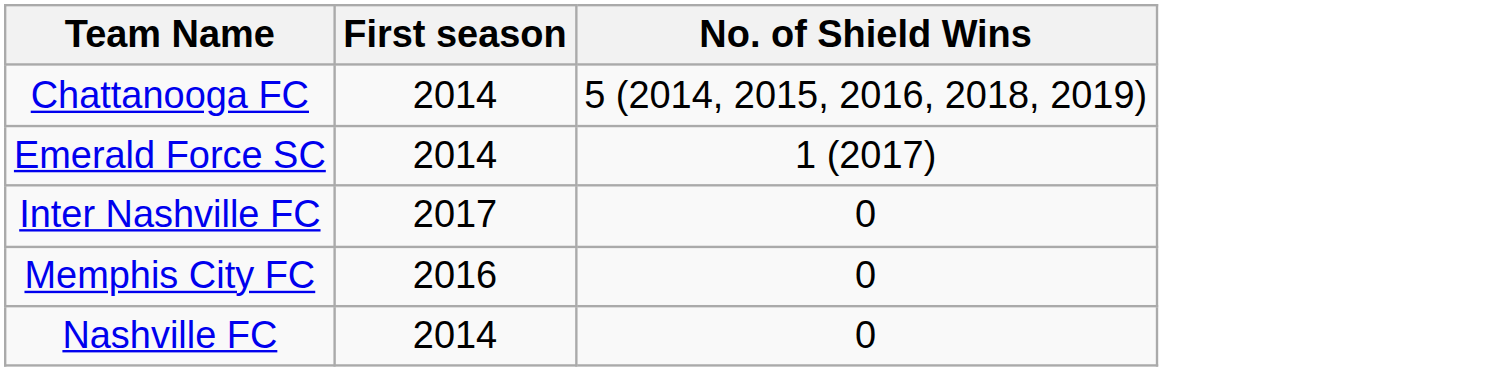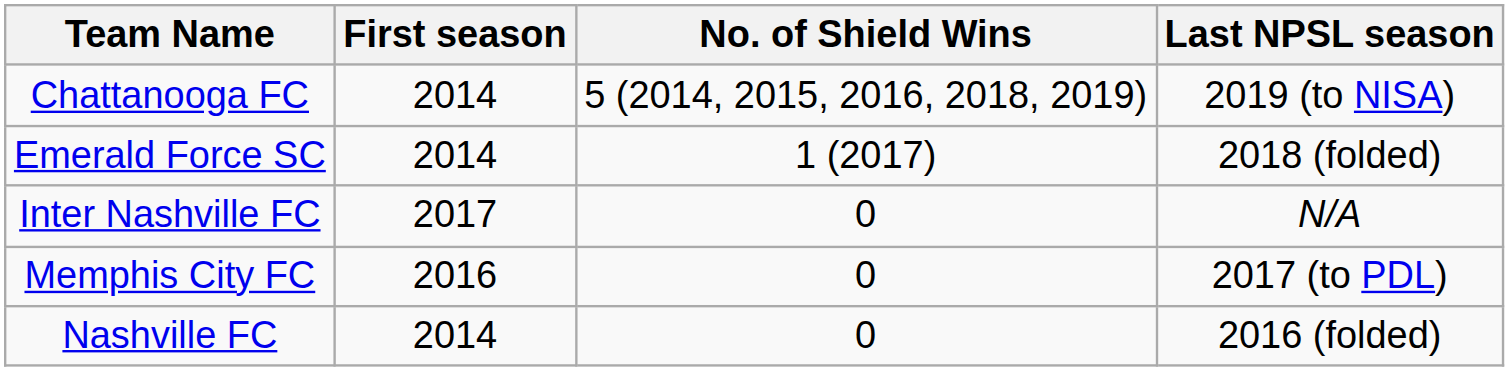 <table class="wikitable">
 <tr>
 <th>Team Name</th>
 <th>First season</th>
 <th>No. of Shield Wins</th>
+<th>Last NPSL season</th>
 </tr>
 <tr>
 <td align=center><a href='#'>Chattanooga FC</a></td>
 <td align=center>2014</td>
 <td align=center>5 (2014, 2015, 2016, 2018, 2019)</td>
+<td align=center>2019 (to <a href='#'>NISA</a>)</td>
 </tr>
 <tr>
 <td align=center><a href='#'>Emerald Force SC</a></td>
 <td align=center>2014</td>
 <td align=center>1 (2017)</td>
+<td align=center>2018 (folded)</td>
 </tr>
 <tr>
 <td align=center><a href='#'>Inter Nashville FC</a></td>
 <td align=center>2017</td>
 <td align=center>0</td>
+<td align=center><em>N/A</em></td>
 </tr>
 <tr>
 <td align=center><a href='#'>Memphis City FC</a></td>
 <td align=center>2016</td>
 <td align=center>0</td>
+<td align=center>2017 (to <a href='#'>PDL</a>)</td>
 </tr>
 <tr>
 <td align=center><a href='#'>Nashville FC</a></td>
 <td align=center>2014</td>
 <td align=center>0</td>
+<td align=center>2016 (folded)</td>
 </tr>
 </table>
